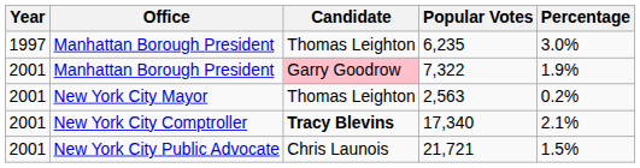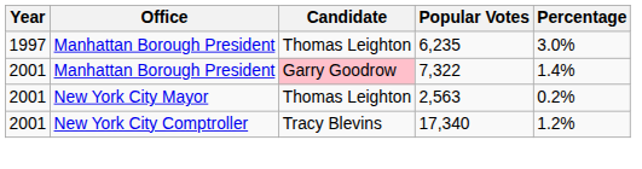 <table class="wikitable">
 <tr>
 <th>Year</th>
 <th>Office</th>
 <th>Candidate</th>
 <th>Popular  Votes</th>
 <th>Percentage</th>
 </tr>
 <tr>
 <td>1997</td>
 <td><a href='#'>Manhattan Borough President</a></td>
 <td>Thomas Leighton</td>
 <td>6,235</td>
 <td>3.0%</td>
 </tr>
 <tr>
 <td>2001</td>
 <td><a href='#'>Manhattan Borough President</a></td>
 <td style="background: pink;">Garry Goodrow</td>
 <td>7,322</td>
-<td>1.9%</td>
+<td>1.4%</td>
 </tr>
 <tr>
 <td>2001</td>
 <td><a href='#'>New York City Mayor</a></td>
 <td>Thomas Leighton</td>
 <td>2,563</td>
 <td>0.2%</td>
 </tr>
 <tr>
 <td>2001</td>
 <td><a href='#'>New York City Comptroller</a></td>
-<td><strong>Tracy Blevins</strong></td>
+<td>Tracy Blevins</td>
 <td>17,340</td>
-<td>2.1%</td>
-</tr>
-<tr>
-<td>2001</td>
-<td><a href='#'>New York City Public Advocate</a></td>
-<td>Chris Launois</td>
-<td>21,721</td>
-<td>1.5%</td>
+<td>1.2%</td>
 </tr>
 </table>
